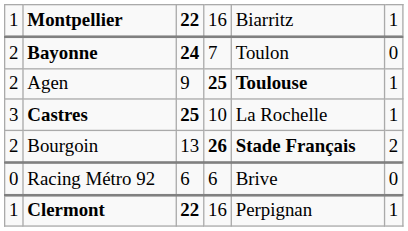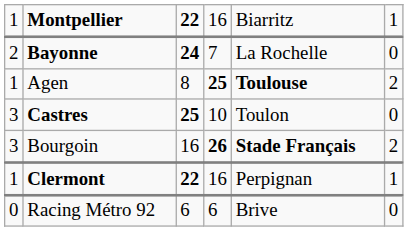 <table class="wikitable left" cellpadding="0" cellspacing="0" style="font-size:90%;">
 <tr>
 <td>1</td>
 <td><strong>Montpellier</strong></td>
 <td><strong>22</strong></td>
 <td>16</td>
 <td>Biarritz</td>
 <td>1</td>
 </tr>
 <tr style="border-top:2px solid grey;">
 <td>2</td>
 <td><strong>Bayonne</strong></td>
 <td><strong>24</strong></td>
 <td>7</td>
-<td>Toulon</td>
+<td>La Rochelle</td>
 <td>0</td>
 </tr>
 <tr>
-<td>2</td>
+<td>1</td>
 <td>Agen</td>
-<td>9</td>
+<td>8</td>
 <td><strong>25</strong></td>
 <td><strong>Toulouse</strong></td>
-<td>1</td>
+<td>2</td>
 </tr>
 <tr>
 <td>3</td>
 <td><strong>Castres</strong></td>
 <td><strong>25</strong></td>
 <td>10</td>
-<td>La Rochelle</td>
-<td>1</td>
+<td>Toulon</td>
+<td>0</td>
 </tr>
 <tr>
-<td>2</td>
+<td>3</td>
 <td>Bourgoin</td>
-<td>13</td>
+<td>16</td>
 <td><strong>26</strong></td>
 <td><strong>Stade Français</strong></td>
 <td>2</td>
+</tr>
+<tr style="border-top:2px solid grey;">
+<td>1</td>
+<td width="110px"><strong>Clermont</strong></td>
+<td><strong>22</strong></td>
+<td>16</td>
+<td width="110px">Perpignan</td>
+<td>1</td>
 </tr>
 <tr style="border-top:2px solid grey;">
 <td>0</td>
 <td>Racing Métro 92</td>
 <td>6</td>
 <td>6</td>
 <td>Brive</td>
 <td>0</td>
 </tr>
-<tr style="border-top:2px solid grey;">
-<td>1</td>
-<td width="110px"><strong>Clermont</strong></td>
-<td><strong>22</strong></td>
-<td>16</td>
-<td width="110px">Perpignan</td>
-<td>1</td>
-</tr>
 </table>
